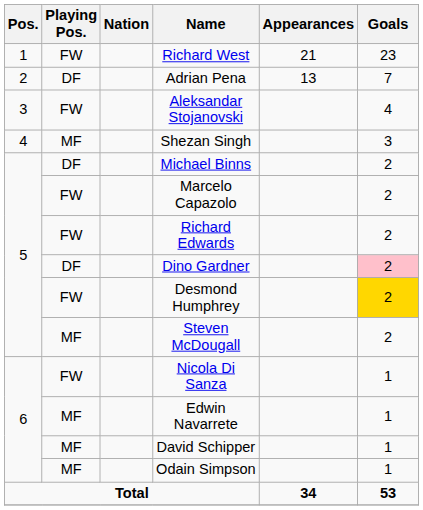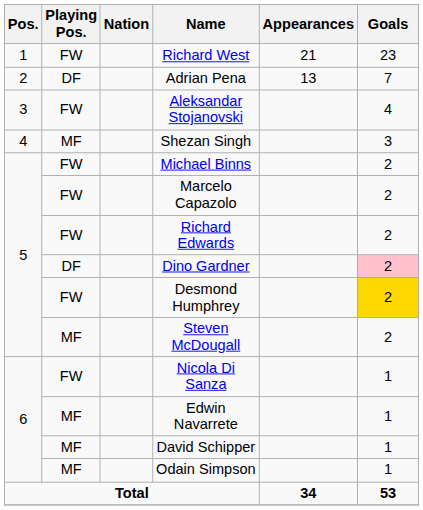 <table class="wikitable sortable" style="font-size:100%; text-align:center">
 <tr>
 <th width=15>Pos.</th>
 <th width=15>Playing Pos.</th>
 <th width=15>Nation</th>
 <th width=110>Name</th>
 <th width=50>Appearances</th>
 <th width=60>Goals</th>
 </tr>
 <tr>
 <td>1</td>
 <td>FW</td>
 <td></td>
 <td><a href='#'>Richard West</a></td>
 <td>21</td>
 <td>23</td>
 </tr>
 <tr>
 <td>2</td>
 <td>DF</td>
 <td></td>
 <td>Adrian Pena</td>
 <td>13</td>
 <td>7</td>
 </tr>
 <tr>
 <td>3</td>
 <td>FW</td>
 <td></td>
 <td><a href='#'>Aleksandar Stojanovski</a></td>
 <td></td>
 <td>4</td>
 </tr>
 <tr>
 <td>4</td>
 <td>MF</td>
 <td></td>
 <td>Shezan Singh</td>
 <td></td>
 <td>3</td>
 </tr>
 <tr>
 <td rowspan=6>5</td>
-<td>DF</td>
+<td>FW</td>
 <td></td>
 <td><a href='#'>Michael Binns</a></td>
 <td></td>
 <td>2</td>
 </tr>
 <tr>
 <td>FW</td>
 <td></td>
 <td>Marcelo Capazolo</td>
 <td></td>
 <td>2</td>
 </tr>
 <tr>
 <td>FW</td>
 <td></td>
 <td><a href='#'>Richard Edwards</a></td>
 <td></td>
 <td>2</td>
 </tr>
 <tr>
 <td>DF</td>
 <td></td>
 <td><a href='#'>Dino Gardner</a></td>
 <td></td>
 <td style="background: pink;">2</td>
 </tr>
 <tr>
 <td>FW</td>
 <td></td>
 <td>Desmond Humphrey</td>
 <td></td>
 <td style="background: gold;">2</td>
 </tr>
 <tr>
 <td>MF</td>
 <td></td>
 <td><a href='#'>Steven McDougall</a></td>
 <td></td>
 <td>2</td>
 </tr>
 <tr>
 <td rowspan=4>6</td>
 <td>FW</td>
 <td></td>
 <td><a href='#'>Nicola Di Sanza</a></td>
 <td></td>
 <td>1</td>
 </tr>
 <tr>
 <td>MF</td>
 <td></td>
 <td>Edwin Navarrete</td>
 <td></td>
 <td>1</td>
 </tr>
 <tr>
 <td>MF</td>
 <td></td>
 <td>David Schipper</td>
 <td></td>
 <td>1</td>
 </tr>
 <tr>
 <td>MF</td>
 <td></td>
 <td>Odain Simpson</td>
 <td></td>
 <td>1</td>
 </tr>
 <tr>
 <td colspan=4><strong>Total</strong></td>
 <td><strong>34</strong></td>
 <td><strong>53</strong></td>
 </tr>
 <tr>
 </tr>
 </table>
